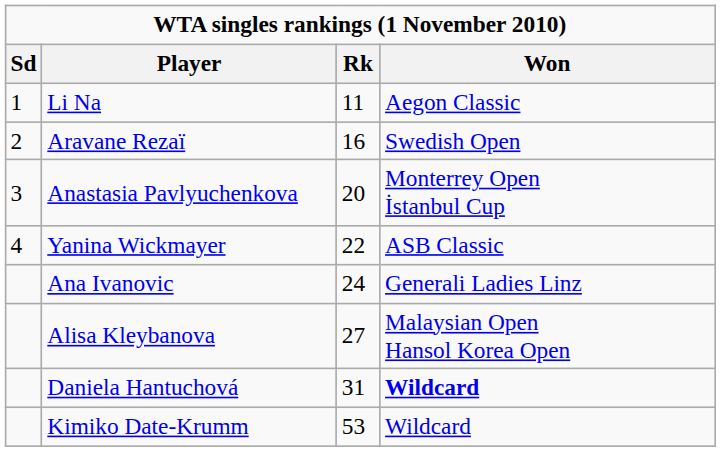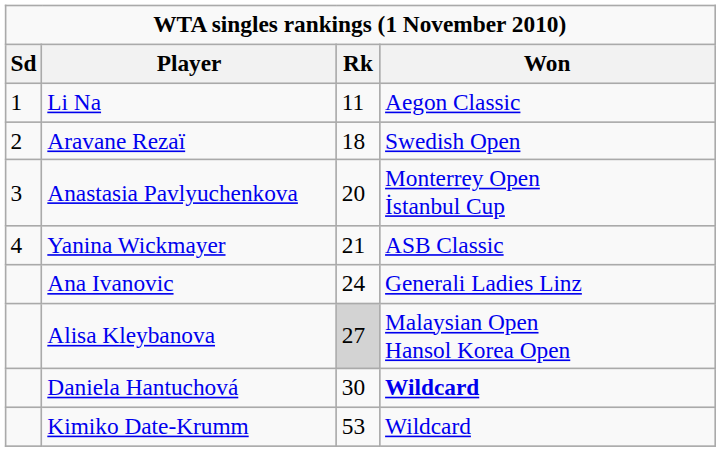 <table class="wikitable" align="right" style="font-size:90%;" text="justify">
 <tr align="center">
 <td colspan=4><strong> WTA singles rankings (1 November 2010)</strong></td>
 </tr>
 <tr>
 <th width=15>Sd</th>
 <th width=175>Player</th>
 <th width=20>Rk</th>
 <th width=200>Won</th>
 </tr>
 <tr>
 <td>1</td>
 <td>  <a href='#'>Li Na</a></td>
 <td>11</td>
 <td><a href='#'>Aegon Classic</a></td>
 </tr>
 <tr>
 <td>2</td>
 <td> <a href='#'>Aravane Rezaï</a></td>
-<td>16</td>
+<td>18</td>
 <td><a href='#'>Swedish Open</a></td>
 </tr>
 <tr>
 <td>3</td>
 <td> <a href='#'>Anastasia Pavlyuchenkova</a></td>
 <td>20</td>
 <td><a href='#'>Monterrey Open</a><br><a href='#'>İstanbul Cup</a></td>
 </tr>
 <tr>
 <td>4</td>
 <td> <a href='#'>Yanina Wickmayer</a></td>
-<td>22</td>
+<td>21</td>
 <td><a href='#'>ASB Classic</a></td>
 </tr>
 <tr>
 <td></td>
 <td> <a href='#'>Ana Ivanovic</a></td>
 <td>24</td>
 <td><a href='#'>Generali Ladies Linz</a></td>
 </tr>
 <tr>
 <td></td>
 <td> <a href='#'>Alisa Kleybanova</a></td>
-<td>27</td>
+<td style="background: lightgrey;">27</td>
 <td><a href='#'>Malaysian Open</a><br><a href='#'>Hansol Korea Open</a></td>
 </tr>
 <tr>
 <td></td>
 <td> <a href='#'>Daniela Hantuchová</a></td>
-<td>31</td>
+<td>30</td>
 <td><strong><a href='#'>Wildcard</a></strong></td>
 </tr>
 <tr>
 <td></td>
 <td> <a href='#'>Kimiko Date-Krumm</a></td>
 <td>53</td>
 <td><a href='#'>Wildcard</a></td>
 </tr>
 </table>
